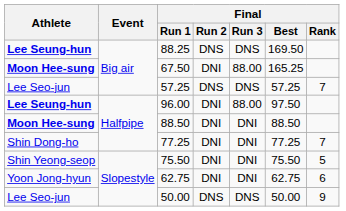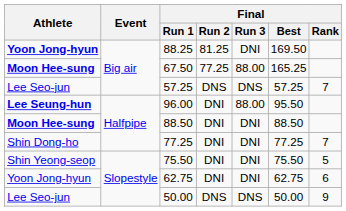 <table class=wikitable style=font-size:90%;text-align:center>
 <tr>
 <th rowspan=2>Athlete</th>
 <th rowspan=2>Event</th>
 <th colspan=5>Final</th>
 </tr>
 <tr style=font-size:95%>
 <th>Run 1</th>
 <th>Run 2</th>
 <th>Run 3</th>
 <th>Best</th>
 <th>Rank</th>
 </tr>
 <tr align=center>
-<td align=left><strong><a href='#'>Lee Seung-hun</a></strong></td>
+<td align=left><strong><a href='#'>Yoon Jong-hyun</a></strong></td>
 <td align=left rowspan=3><a href='#'>Big air</a></td>
 <td>88.25</td>
-<td>DNS</td>
-<td>DNS</td>
+<td>81.25</td>
+<td>DNI</td>
 <td>169.50</td>
 <td></td>
 </tr>
 <tr align=center>
 <td align=left><strong><a href='#'>Moon Hee-sung</a></strong></td>
 <td>67.50</td>
-<td>DNI</td>
+<td>77.25</td>
 <td>88.00</td>
 <td>165.25</td>
 <td></td>
 </tr>
 <tr align=center>
 <td align=left><a href='#'>Lee Seo-jun</a></td>
 <td>57.25</td>
 <td>DNS</td>
 <td>DNS</td>
 <td>57.25</td>
 <td>7</td>
 </tr>
 <tr align=center>
 <td align=left><strong><a href='#'>Lee Seung-hun</a></strong></td>
 <td align=left rowspan=3><a href='#'>Halfpipe</a></td>
 <td>96.00</td>
 <td>DNI</td>
 <td>88.00</td>
-<td>97.50</td>
+<td>95.50</td>
 <td></td>
 </tr>
 <tr align=center>
 <td align=left><strong><a href='#'>Moon Hee-sung</a></strong></td>
 <td>88.50</td>
 <td>DNI</td>
 <td>DNI</td>
 <td>88.50</td>
 <td></td>
 </tr>
 <tr align=center>
 <td align=left><a href='#'>Shin Dong-ho</a></td>
 <td>77.25</td>
 <td>DNI</td>
 <td>DNI</td>
 <td>77.25</td>
 <td>7</td>
 </tr>
 <tr align=center>
 <td align=left><a href='#'>Shin Yeong-seop</a></td>
 <td align=left rowspan=3><a href='#'>Slopestyle</a></td>
 <td>75.50</td>
 <td>DNI</td>
 <td>DNI</td>
 <td>75.50</td>
 <td>5</td>
 </tr>
 <tr align=center>
 <td align=left><a href='#'>Yoon Jong-hyun</a></td>
 <td>62.75</td>
 <td>DNI</td>
 <td>DNI</td>
 <td>62.75</td>
 <td>6</td>
 </tr>
 <tr align=center>
 <td align=left><a href='#'>Lee Seo-jun</a></td>
 <td>50.00</td>
 <td>DNS</td>
 <td>DNS</td>
 <td>50.00</td>
 <td>9</td>
 </tr>
 </table>
